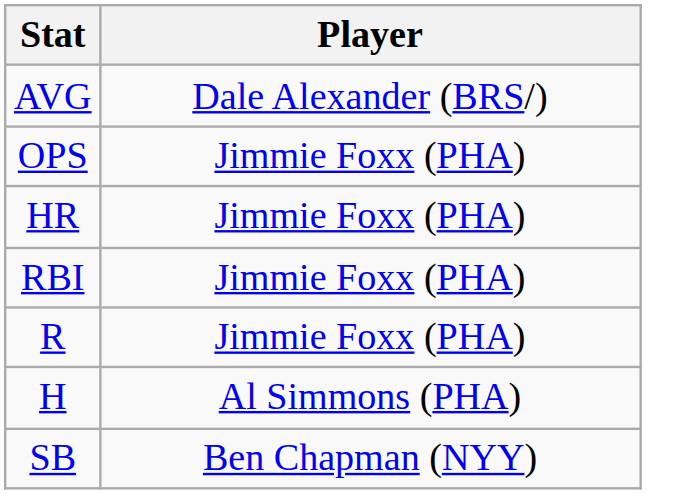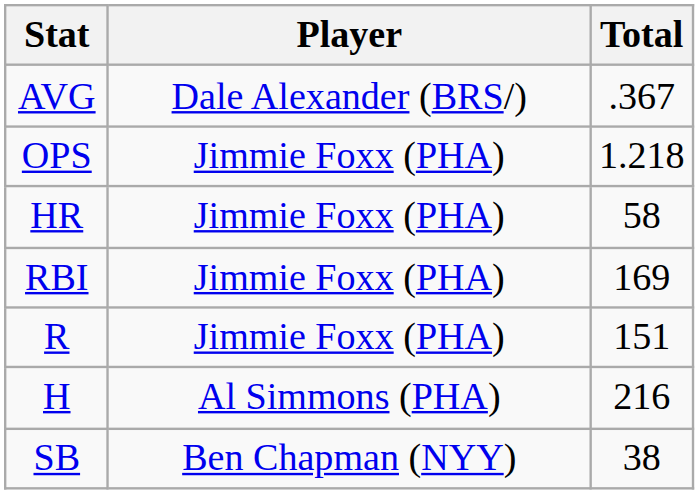 <table class="wikitable" style="text-align:center;">
 <tr>
 <th style="width:15%;">Stat</th>
 <th>Player</th>
+<th style="width:15%;">Total</th>
 </tr>
 <tr>
 <td><a href='#'>AVG</a></td>
 <td><a href='#'>Dale Alexander</a> (<a href='#'>BRS</a>/)</td>
+<td>.367</td>
 </tr>
 <tr>
 <td><a href='#'>OPS</a></td>
 <td><a href='#'>Jimmie Foxx</a> (<a href='#'>PHA</a>)</td>
+<td>1.218</td>
 </tr>
 <tr>
 <td><a href='#'>HR</a></td>
 <td><a href='#'>Jimmie Foxx</a> (<a href='#'>PHA</a>)</td>
+<td>58</td>
 </tr>
 <tr>
 <td><a href='#'>RBI</a></td>
 <td><a href='#'>Jimmie Foxx</a> (<a href='#'>PHA</a>)</td>
+<td>169</td>
 </tr>
 <tr>
 <td><a href='#'>R</a></td>
 <td><a href='#'>Jimmie Foxx</a> (<a href='#'>PHA</a>)</td>
+<td>151</td>
 </tr>
 <tr>
 <td><a href='#'>H</a></td>
 <td><a href='#'>Al Simmons</a> (<a href='#'>PHA</a>)</td>
+<td>216</td>
 </tr>
 <tr>
 <td><a href='#'>SB</a></td>
 <td><a href='#'>Ben Chapman</a> (<a href='#'>NYY</a>)</td>
+<td>38</td>
 </tr>
 </table>
